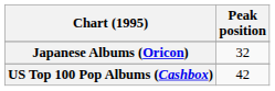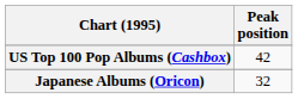 <table class="wikitable sortable plainrowheaders">
 <tr>
 <th>Chart (1995)</th>
 <th>Peak<br>position</th>
 </tr>
 <tr>
 </tr>
 <tr>
 </tr>
 <tr>
 </tr>
 <tr>
-<th scope="row">Japanese Albums (<a href='#'>Oricon</a>)</th>
-<td style="text-align:center;">32</td>
+<th scope="row">US Top 100 Pop Albums (<em><a href='#'>Cashbox</a></em>)</th>
+<td style="text-align:center;">42</td>
 </tr>
 <tr>
 </tr>
 <tr>
 </tr>
 <tr>
-<th scope="row">US Top 100 Pop Albums (<em><a href='#'>Cashbox</a></em>)</th>
-<td style="text-align:center;">42</td>
+<th scope="row">Japanese Albums (<a href='#'>Oricon</a>)</th>
+<td style="text-align:center;">32</td>
 </tr>
 </table>
